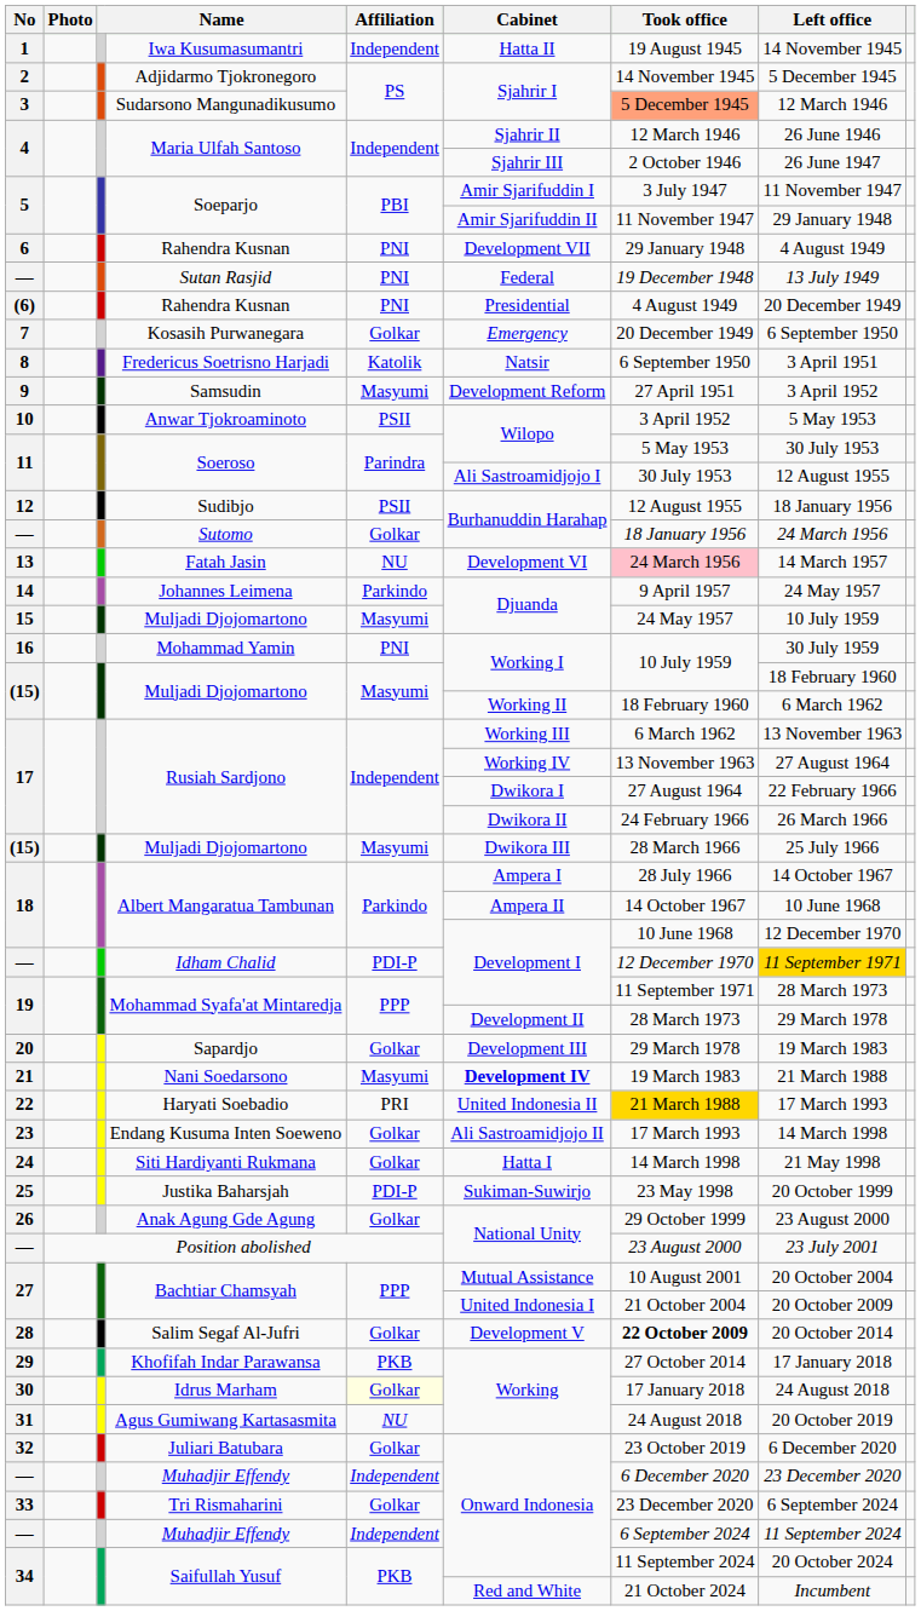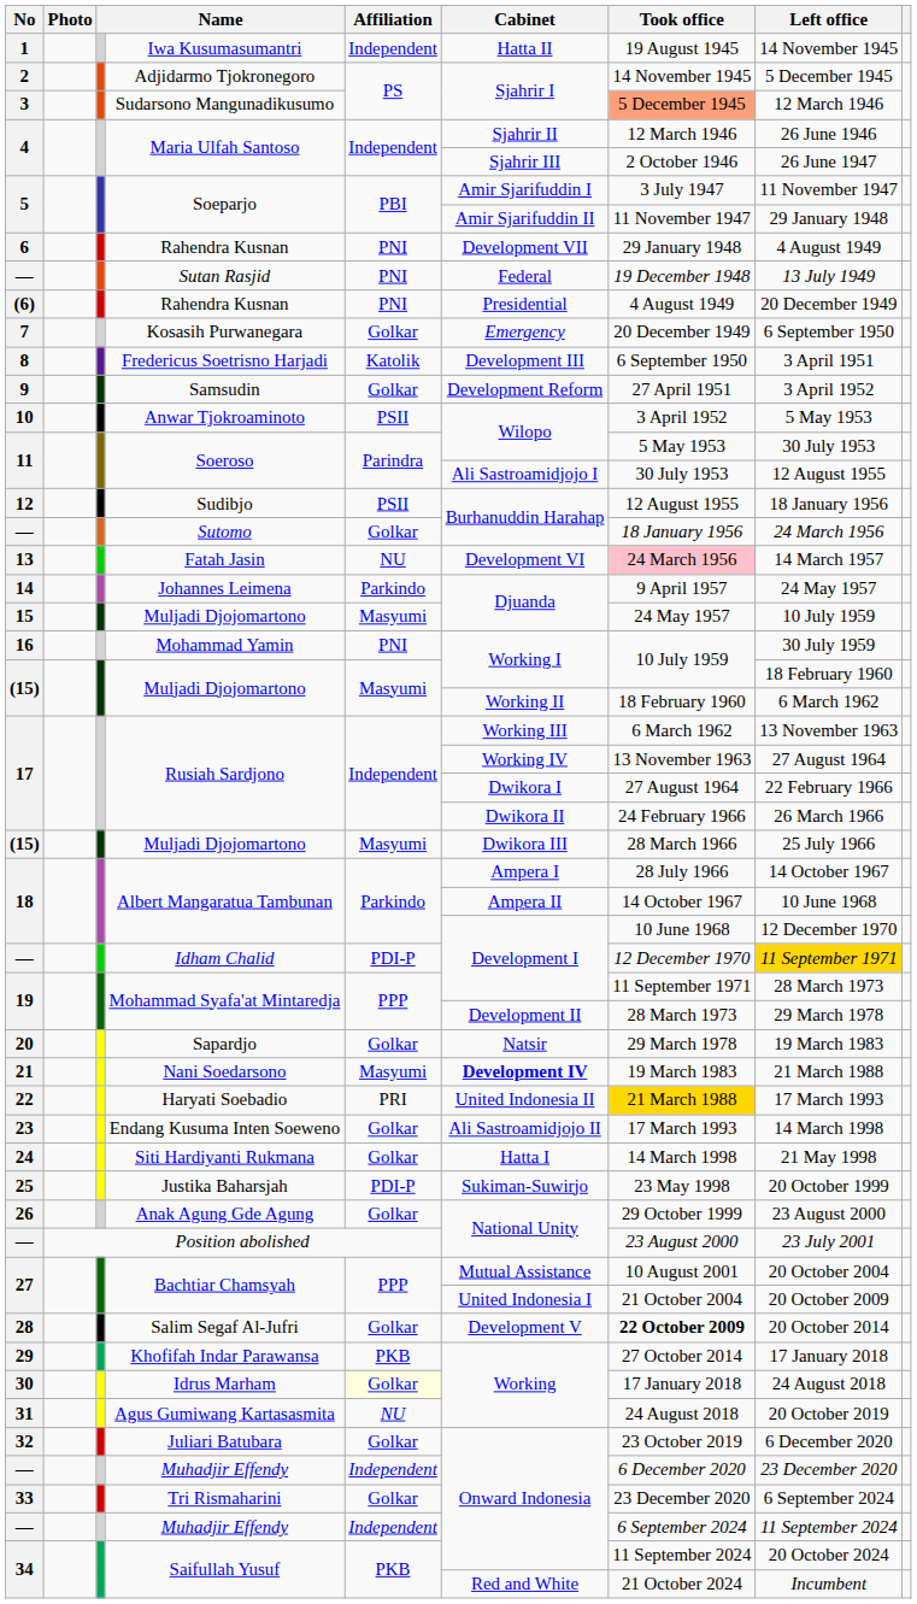 <table class="wikitable" style="text-align: center">
 <tr style="background-color:#cfc;">
 <th>No</th>
 <th>Photo</th>
 <th colspan="2">Name</th>
 <th>Affiliation</th>
 <th>Cabinet</th>
 <th>Took office</th>
 <th>Left office</th>
 <th></th>
 </tr>
 <tr>
 <th>1</th>
 <td></td>
 <td style="color:inherit;background:#d3d3d3"></td>
 <td><a href='#'>Iwa Kusumasumantri</a></td>
 <td><a href='#'>Independent</a></td>
 <td><a href='#'>Hatta II</a></td>
 <td>19 August 1945</td>
 <td>14 November 1945</td>
 <td></td>
 </tr>
 <tr>
 <th>2</th>
 <td></td>
 <td style="color:inherit;background:#dd4b0a"></td>
 <td>Adjidarmo Tjokronegoro</td>
 <td rowspan="2"><a href='#'>PS</a></td>
 <td rowspan="2"><a href='#'>Sjahrir I</a></td>
 <td>14 November 1945</td>
 <td>5 December 1945</td>
 <td rowspan="2"></td>
 </tr>
 <tr>
 <th>3</th>
 <td></td>
 <td style="color:inherit;background:#dd4b0a"></td>
 <td>Sudarsono Mangunadikusumo</td>
 <td style="background: lightsalmon;">5 December 1945</td>
 <td>12 March 1946</td>
 </tr>
 <tr>
 <th rowspan="2">4</th>
 <td rowspan="2"></td>
 <td rowspan="2" bgcolor="#d3d3d3"></td>
 <td rowspan="2"><a href='#'>Maria Ulfah Santoso</a></td>
 <td rowspan="2"><a href='#'>Independent</a></td>
 <td><a href='#'>Sjahrir II</a></td>
 <td>12 March 1946</td>
 <td>26 June 1946</td>
 <td></td>
 </tr>
 <tr>
 <td><a href='#'>Sjahrir III</a></td>
 <td>2 October 1946</td>
 <td>26 June 1947</td>
 <td></td>
 </tr>
 <tr>
 <th rowspan="2">5</th>
 <td rowspan="2"></td>
 <td rowspan="2" bgcolor="#3333a6"></td>
 <td rowspan="2">Soeparjo</td>
 <td rowspan="2"><a href='#'>PBI</a></td>
 <td><a href='#'>Amir Sjarifuddin I</a></td>
 <td>3 July 1947</td>
 <td>11 November 1947</td>
 <td></td>
 </tr>
 <tr>
 <td><a href='#'>Amir Sjarifuddin II</a></td>
 <td>11 November 1947</td>
 <td>29 January 1948</td>
 <td></td>
 </tr>
 <tr>
 <th>6</th>
 <td></td>
 <td style="color:inherit;background:#cd0000"></td>
 <td>Rahendra Kusnan</td>
 <td><a href='#'>PNI</a></td>
 <td><a href='#'>Development VII</a></td>
 <td>29 January 1948</td>
 <td>4 August 1949</td>
 <td></td>
 </tr>
 <tr>
 <th>—</th>
 <td></td>
 <td style="color:inherit;background:#dd4b0a"></td>
 <td><em>Sutan Rasjid</em></td>
 <td><a href='#'>PNI</a></td>
 <td><a href='#'>Federal</a></td>
 <td><em>19 December 1948</em></td>
 <td><em>13 July 1949</em></td>
 <td></td>
 </tr>
 <tr>
 <th>(6)</th>
 <td></td>
 <td style="color:inherit;background:#cd0000"></td>
 <td>Rahendra Kusnan</td>
 <td><a href='#'>PNI</a></td>
 <td><a href='#'>Presidential</a></td>
 <td>4 August 1949</td>
 <td>20 December 1949</td>
 <td></td>
 </tr>
 <tr>
 <th>7</th>
 <td></td>
 <td style="color:inherit;background:#d3d3d3"></td>
 <td>Kosasih Purwanegara</td>
 <td><a href='#'>Golkar</a></td>
 <td><em><a href='#'>Emergency</a></em></td>
 <td>20 December 1949</td>
 <td>6 September 1950</td>
 <td></td>
 </tr>
 <tr>
 <th>8</th>
 <td></td>
 <td style="color:inherit;background:#551a8b"></td>
 <td><a href='#'>Fredericus Soetrisno Harjadi</a></td>
 <td><a href='#'>Katolik</a></td>
-<td><a href='#'>Natsir</a></td>
+<td><a href='#'>Development III</a></td>
 <td>6 September 1950</td>
 <td>3 April 1951</td>
 <td></td>
 </tr>
 <tr>
 <th>9</th>
 <td></td>
 <td style="color:inherit;background:#013200"></td>
 <td>Samsudin</td>
-<td><a href='#'>Masyumi</a></td>
+<td><a href='#'>Golkar</a></td>
 <td><a href='#'>Development Reform</a></td>
 <td>27 April 1951</td>
 <td>3 April 1952</td>
 <td></td>
 </tr>
 <tr>
 <th>10</th>
 <td></td>
 <td style="color:inherit;background:#000000"></td>
 <td><a href='#'>Anwar Tjokroaminoto</a></td>
 <td><a href='#'>PSII</a></td>
 <td rowspan="2"><a href='#'>Wilopo</a></td>
 <td>3 April 1952</td>
 <td>5 May 1953</td>
 <td></td>
 </tr>
 <tr>
 <th rowspan="2">11</th>
 <td rowspan="2"></td>
 <td rowspan="2" bgcolor="#7d6608"></td>
 <td rowspan="2"><a href='#'>Soeroso</a></td>
 <td rowspan="2"><a href='#'>Parindra</a></td>
 <td>5 May 1953</td>
 <td>30 July 1953</td>
 <td></td>
 </tr>
 <tr>
 <td><a href='#'>Ali Sastroamidjojo I</a></td>
 <td>30 July 1953</td>
 <td>12 August 1955</td>
 <td></td>
 </tr>
 <tr>
 <th>12</th>
 <td></td>
 <td style="color:inherit;background:#000000"></td>
 <td>Sudibjo</td>
 <td><a href='#'>PSII</a></td>
 <td rowspan="2"><a href='#'>Burhanuddin Harahap</a></td>
 <td>12 August 1955</td>
 <td>18 January 1956</td>
 <td></td>
 </tr>
 <tr>
 <th>—</th>
 <td></td>
 <td style="color:inherit;background:#d2691e"></td>
 <td><em><a href='#'>Sutomo</a><br></em></td>
 <td><a href='#'>Golkar</a></td>
 <td><em>18 January 1956</em></td>
 <td><em>24 March 1956</em></td>
 <td></td>
 </tr>
 <tr>
 <th>13</th>
 <td></td>
 <td style="color:inherit;background:#00cc00"></td>
 <td><a href='#'>Fatah Jasin</a></td>
 <td><a href='#'>NU</a></td>
 <td><a href='#'>Development VI</a></td>
 <td style="background: pink;">24 March 1956</td>
 <td>14 March 1957</td>
 <td></td>
 </tr>
 <tr>
 <th>14</th>
 <td></td>
 <td style="color:inherit;background:#a64ca6"></td>
 <td><a href='#'>Johannes Leimena</a></td>
 <td><a href='#'>Parkindo</a></td>
 <td rowspan="2"><a href='#'>Djuanda</a></td>
 <td>9 April 1957</td>
 <td>24 May 1957</td>
 <td></td>
 </tr>
 <tr>
 <th>15</th>
 <td></td>
 <td style="color:inherit;background:#013200"></td>
 <td><a href='#'>Muljadi Djojomartono</a></td>
 <td><a href='#'>Masyumi</a></td>
 <td>24 May 1957</td>
 <td>10 July 1959</td>
 <td></td>
 </tr>
 <tr>
 <th>16</th>
 <td></td>
 <td style="color:inherit;background:#d3d3d3"></td>
 <td><a href='#'>Mohammad Yamin</a></td>
 <td><a href='#'>PNI</a></td>
 <td rowspan="2"><a href='#'>Working I</a></td>
 <td rowspan="2">10 July 1959</td>
 <td>30 July 1959</td>
 <td></td>
 </tr>
 <tr>
 <th rowspan="2">(15)</th>
 <td rowspan="2"></td>
 <td rowspan="2" bgcolor="#013200"></td>
 <td rowspan="2"><a href='#'>Muljadi Djojomartono</a></td>
 <td rowspan="2"><a href='#'>Masyumi</a></td>
 <td>18 February 1960</td>
 <td></td>
 </tr>
 <tr>
 <td><a href='#'>Working II</a></td>
 <td>18 February 1960</td>
 <td>6 March 1962</td>
 <td></td>
 </tr>
 <tr>
 <th rowspan="4">17</th>
 <td rowspan="4"></td>
 <td rowspan="4" bgcolor="#d3d3d3"></td>
 <td rowspan="4"><a href='#'>Rusiah Sardjono</a></td>
 <td rowspan="4"><a href='#'>Independent</a></td>
 <td><a href='#'>Working III</a></td>
 <td>6 March 1962</td>
 <td>13 November 1963</td>
 <td></td>
 </tr>
 <tr>
 <td><a href='#'>Working IV</a></td>
 <td>13 November 1963</td>
 <td>27 August 1964</td>
 <td></td>
 </tr>
 <tr>
 <td><a href='#'>Dwikora I</a></td>
 <td>27 August 1964</td>
 <td>22 February 1966</td>
 <td></td>
 </tr>
 <tr>
 <td><a href='#'>Dwikora II</a></td>
 <td>24 February 1966</td>
 <td>26 March 1966</td>
 <td></td>
 </tr>
 <tr>
 <th>(15)</th>
 <td></td>
 <td style="color:inherit;background:#013200"></td>
 <td><a href='#'>Muljadi Djojomartono</a></td>
 <td><a href='#'>Masyumi</a></td>
 <td><a href='#'>Dwikora III</a></td>
 <td>28 March 1966</td>
 <td>25 July 1966</td>
 <td></td>
 </tr>
 <tr>
 <th rowspan="3">18</th>
 <td rowspan="3"></td>
 <td rowspan="3" bgcolor="#a64ca6"></td>
 <td rowspan="3"><a href='#'>Albert Mangaratua Tambunan</a></td>
 <td rowspan="3"><a href='#'>Parkindo</a></td>
 <td><a href='#'>Ampera I</a></td>
 <td>28 July 1966</td>
 <td>14 October 1967</td>
 <td></td>
 </tr>
 <tr>
 <td><a href='#'>Ampera II</a></td>
 <td>14 October 1967</td>
 <td>10 June 1968</td>
 <td></td>
 </tr>
 <tr>
 <td rowspan="3"><a href='#'>Development I</a></td>
 <td>10 June 1968</td>
 <td>12 December 1970</td>
 <td></td>
 </tr>
 <tr>
 <th>—</th>
 <td></td>
 <td style="color:inherit;background:#00cc00"></td>
 <td><em><a href='#'>Idham Chalid</a><br></em></td>
 <td><a href='#'>PDI-P</a></td>
 <td><em>12 December 1970</em></td>
 <td style="background: gold;"><em>11 September 1971</em></td>
 <td></td>
 </tr>
 <tr>
 <th rowspan="2">19</th>
 <td rowspan="2"></td>
 <td rowspan="2" bgcolor="#096309"></td>
 <td rowspan="2"><a href='#'>Mohammad Syafa'at Mintaredja</a></td>
 <td rowspan="2"><a href='#'>PPP</a></td>
 <td>11 September 1971</td>
 <td>28 March 1973</td>
 <td></td>
 </tr>
 <tr>
 <td><a href='#'>Development II</a></td>
 <td>28 March 1973</td>
 <td>29 March 1978</td>
 <td></td>
 </tr>
 <tr>
 <th>20</th>
 <td></td>
 <td style="color:inherit;background:#ffff00"></td>
 <td>Sapardjo</td>
 <td><a href='#'>Golkar</a></td>
-<td><a href='#'>Development III</a></td>
+<td><a href='#'>Natsir</a></td>
 <td>29 March 1978</td>
 <td>19 March 1983</td>
 <td></td>
 </tr>
 <tr>
 <th>21</th>
 <td></td>
 <td style="color:inherit;background:#ffff00"></td>
 <td><a href='#'>Nani Soedarsono</a></td>
 <td><a href='#'>Masyumi</a></td>
 <td><strong><a href='#'>Development IV</a></strong></td>
 <td>19 March 1983</td>
 <td>21 March 1988</td>
 <td></td>
 </tr>
 <tr>
 <th>22</th>
 <td></td>
 <td style="color:inherit;background:#ffff00"></td>
 <td>Haryati Soebadio</td>
 <td>PRI</td>
 <td><a href='#'>United Indonesia II</a></td>
 <td style="background: gold;">21 March 1988</td>
 <td>17 March 1993</td>
 <td></td>
 </tr>
 <tr>
 <th>23</th>
 <td></td>
 <td style="color:inherit;background:#ffff00"></td>
 <td>Endang Kusuma Inten Soeweno</td>
 <td><a href='#'>Golkar</a></td>
 <td><a href='#'>Ali Sastroamidjojo II</a></td>
 <td>17 March 1993</td>
 <td>14 March 1998</td>
 <td></td>
 </tr>
 <tr>
 <th>24</th>
 <td></td>
 <td style="color:inherit;background:#ffff00"></td>
 <td><a href='#'>Siti Hardiyanti Rukmana</a></td>
 <td><a href='#'>Golkar</a></td>
 <td><a href='#'>Hatta I</a></td>
 <td>14 March 1998</td>
 <td>21 May 1998</td>
 <td></td>
 </tr>
 <tr>
 <th>25</th>
 <td></td>
 <td style="color:inherit;background:#ffff00"></td>
 <td>Justika Baharsjah</td>
 <td><a href='#'>PDI-P</a></td>
 <td><a href='#'>Sukiman-Suwirjo</a></td>
 <td>23 May 1998</td>
 <td>20 October 1999</td>
 <td></td>
 </tr>
 <tr>
 <th>26</th>
 <td></td>
 <td style="color:inherit;background:#d3d3d3"></td>
 <td><a href='#'>Anak Agung Gde Agung</a></td>
 <td><a href='#'>Golkar</a></td>
 <td rowspan="2"><a href='#'>National Unity</a></td>
 <td>29 October 1999</td>
 <td>23 August 2000</td>
 <td></td>
 </tr>
 <tr>
 <th>—</th>
 <td colspan="4"><em>Position abolished</em></td>
 <td><em>23 August 2000</em></td>
 <td><em>23 July 2001</em></td>
 <td></td>
 </tr>
 <tr>
 <th rowspan="2">27</th>
 <td rowspan="2"></td>
 <td rowspan="2" bgcolor="#096309"></td>
 <td rowspan="2"><a href='#'>Bachtiar Chamsyah</a></td>
 <td rowspan="2"><a href='#'>PPP</a></td>
 <td><a href='#'>Mutual Assistance</a></td>
 <td>10 August 2001</td>
 <td>20 October 2004</td>
 <td></td>
 </tr>
 <tr>
 <td><a href='#'>United Indonesia I</a></td>
 <td>21 October 2004</td>
 <td>20 October 2009</td>
 <td></td>
 </tr>
 <tr>
 <th>28</th>
 <td></td>
 <td style="color:inherit;background:#000000"></td>
 <td>Salim Segaf Al-Jufri</td>
 <td><a href='#'>Golkar</a></td>
 <td><a href='#'>Development V</a></td>
 <td><strong>22 October 2009</strong></td>
 <td>20 October 2014</td>
 <td></td>
 </tr>
 <tr>
 <th>29</th>
 <td></td>
 <td style="color:inherit;background:#00a65a"></td>
 <td><a href='#'>Khofifah Indar Parawansa</a></td>
 <td><a href='#'>PKB</a></td>
 <td rowspan="3"><a href='#'>Working</a></td>
 <td>27 October 2014</td>
 <td>17 January 2018</td>
 <td></td>
 </tr>
 <tr>
 <th>30</th>
 <td></td>
 <td style="color:inherit;background:#ffff00"></td>
 <td><a href='#'>Idrus Marham</a></td>
 <td style="background: lightyellow;"><a href='#'>Golkar</a></td>
 <td>17 January 2018</td>
 <td>24 August 2018</td>
 <td></td>
 </tr>
 <tr>
 <th>31</th>
 <td></td>
 <td style="color:inherit;background:#ffff00"></td>
 <td><a href='#'>Agus Gumiwang Kartasasmita</a></td>
 <td><em><a href='#'>NU</a></em></td>
 <td>24 August 2018</td>
 <td>20 October 2019</td>
 <td></td>
 </tr>
 <tr>
 <th>32</th>
 <td></td>
 <td style="color:inherit;background:#cd0000"></td>
 <td><a href='#'>Juliari Batubara</a></td>
 <td><a href='#'>Golkar</a></td>
 <td rowspan="5"><a href='#'>Onward Indonesia</a></td>
 <td>23 October 2019</td>
 <td>6 December 2020</td>
 <td></td>
 </tr>
 <tr>
 <th>—</th>
 <td></td>
 <td style="color:inherit;background:#d3d3d3"></td>
 <td><em><a href='#'>Muhadjir Effendy</a><br></em></td>
 <td><em><a href='#'>Independent</a></em></td>
 <td><em>6 December 2020</em></td>
 <td><em>23 December 2020</em></td>
 <td></td>
 </tr>
 <tr>
 <th>33</th>
 <td></td>
 <td style="color:inherit;background:#cd0000"></td>
 <td><a href='#'>Tri Rismaharini</a></td>
 <td><a href='#'>Golkar</a></td>
 <td>23 December 2020</td>
 <td>6 September 2024</td>
 <td></td>
 </tr>
 <tr>
 <th>—</th>
 <td></td>
 <td style="color:inherit;background:#d3d3d3"></td>
 <td><em><a href='#'>Muhadjir Effendy</a><br></em></td>
 <td><em><a href='#'>Independent</a></em></td>
 <td><em>6 September 2024</em></td>
 <td><em>11 September 2024</em></td>
 <td></td>
 </tr>
 <tr>
 <th rowspan="2">34</th>
 <td rowspan="2"></td>
 <td rowspan="2" bgcolor="#00a65a"></td>
 <td rowspan="2"><a href='#'>Saifullah Yusuf</a></td>
 <td rowspan="2"><a href='#'>PKB</a></td>
 <td>11 September 2024</td>
 <td>20 October 2024</td>
 <td></td>
 </tr>
 <tr>
 <td><a href='#'>Red and White</a></td>
 <td>21 October 2024</td>
 <td><em>Incumbent</em></td>
 <td></td>
 </tr>
 </table>
